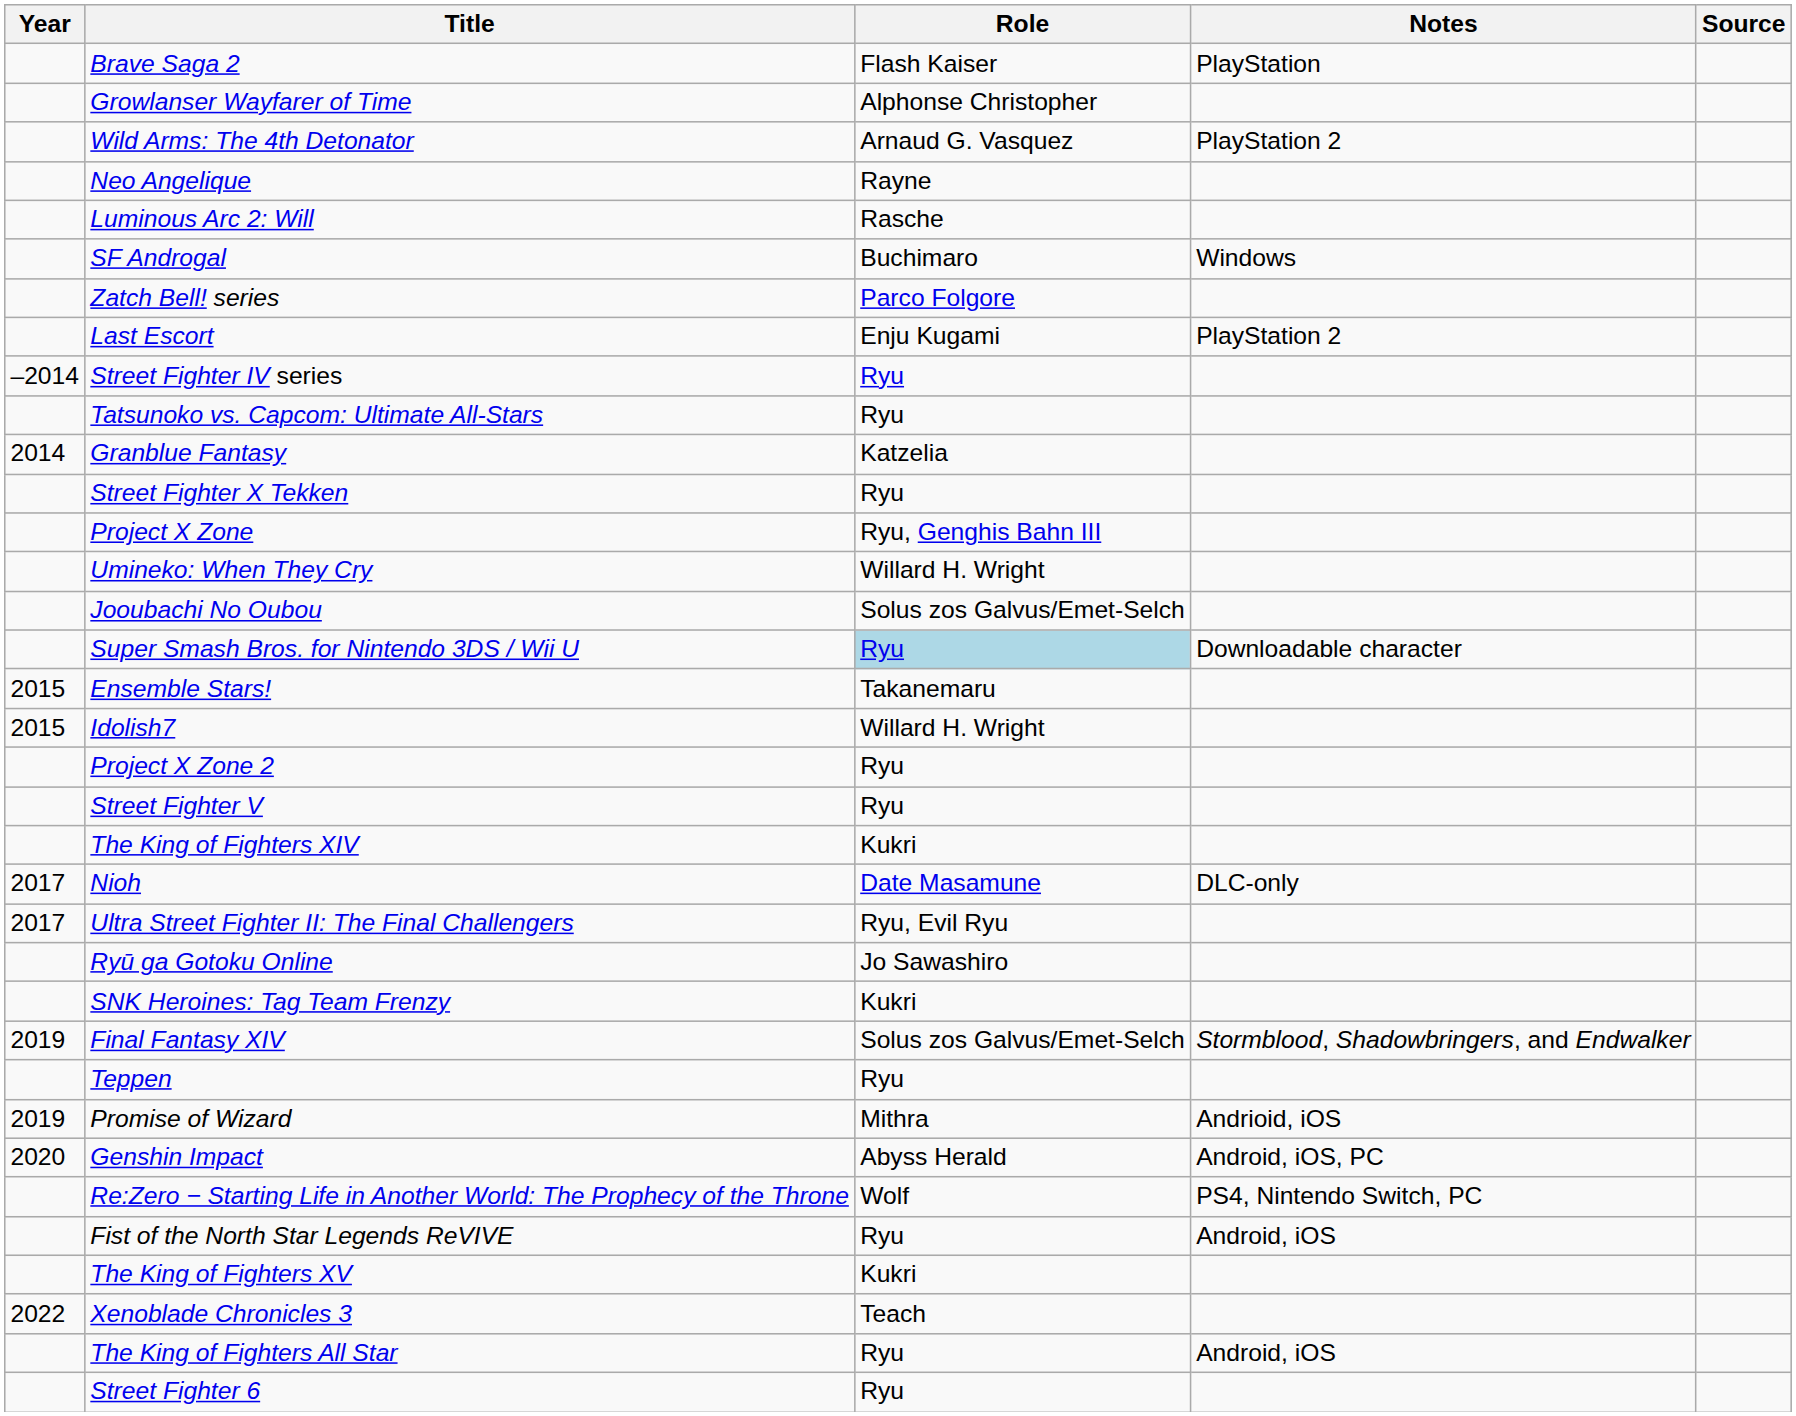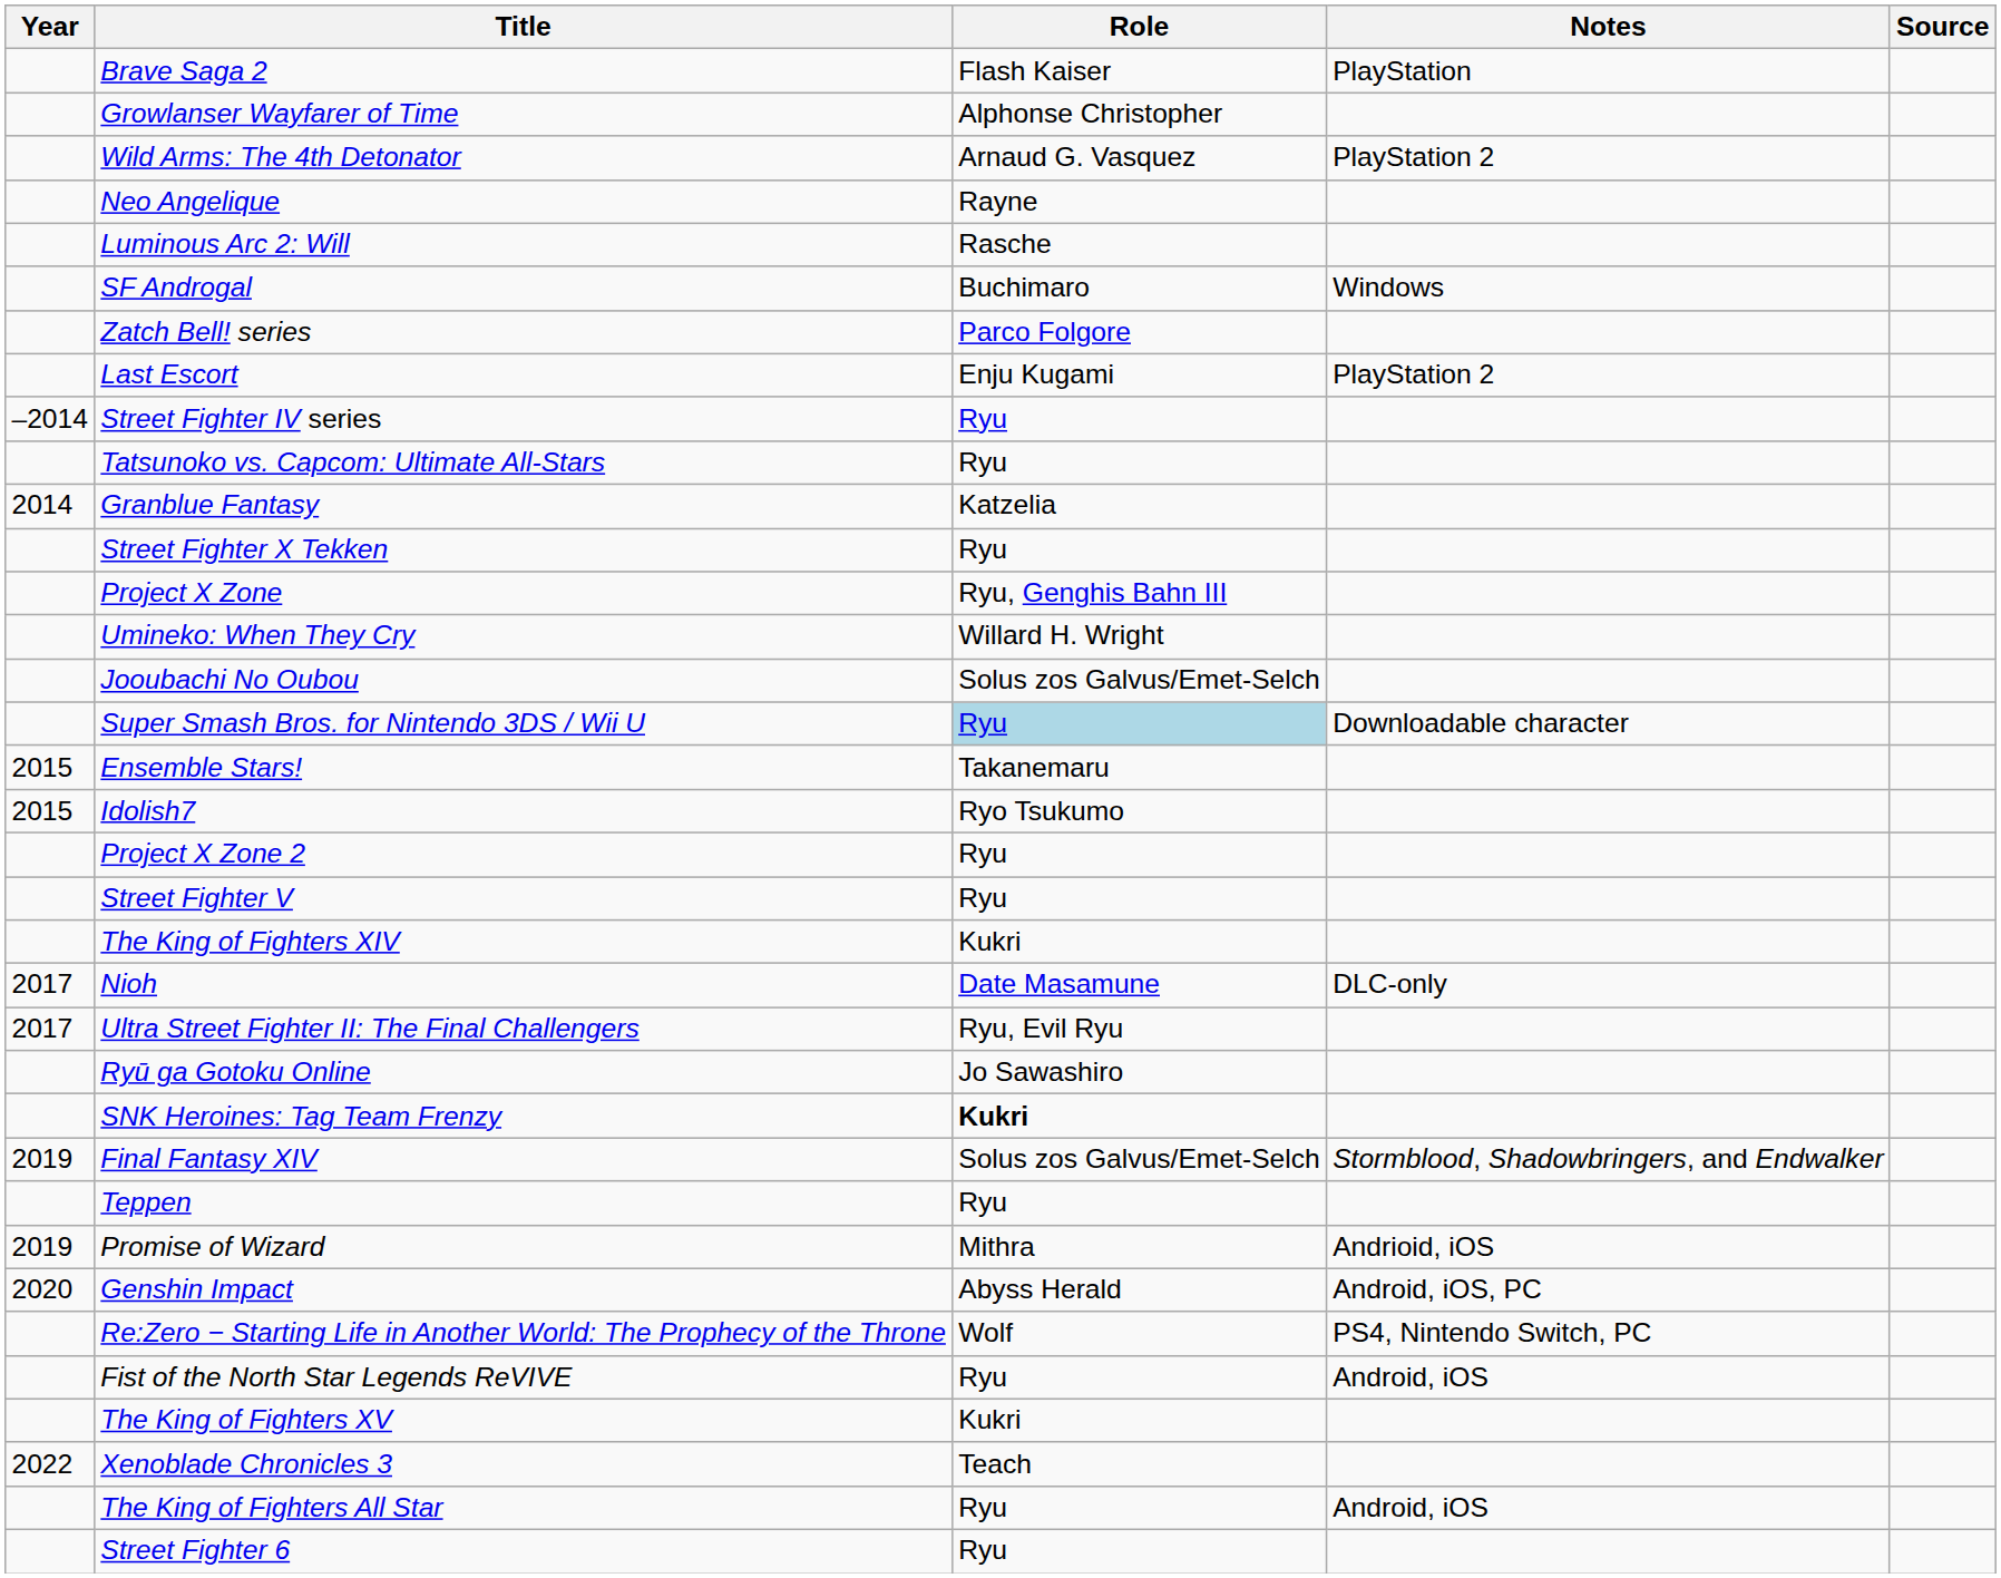 <table class="wikitable sortable plainrowheaders">
 <tr>
 <th>Year</th>
 <th>Title</th>
 <th>Role</th>
 <th class="unsortable">Notes</th>
 <th class="unsortable">Source</th>
 </tr>
 <tr>
 <td></td>
 <td><em><a href='#'>Brave Saga 2</a></em></td>
 <td>Flash Kaiser</td>
 <td>PlayStation</td>
 <td></td>
 </tr>
 <tr>
 <td></td>
 <td><em><a href='#'>Growlanser Wayfarer of Time</a></em></td>
 <td>Alphonse Christopher</td>
 <td></td>
 <td></td>
 </tr>
 <tr>
 <td></td>
 <td><em><a href='#'>Wild Arms: The 4th Detonator</a></em></td>
 <td>Arnaud G. Vasquez</td>
 <td>PlayStation 2</td>
 <td></td>
 </tr>
 <tr>
 <td></td>
 <td><em><a href='#'>Neo Angelique</a></em></td>
 <td>Rayne</td>
 <td></td>
 <td></td>
 </tr>
 <tr>
 <td></td>
 <td><em><a href='#'>Luminous Arc 2: Will</a></em></td>
 <td>Rasche</td>
 <td></td>
 <td></td>
 </tr>
 <tr>
 <td></td>
 <td><em><a href='#'>SF Androgal</a></em></td>
 <td>Buchimaro</td>
 <td>Windows</td>
 <td></td>
 </tr>
 <tr>
 <td></td>
 <td><em><a href='#'>Zatch Bell!</a> series</em></td>
 <td><a href='#'>Parco Folgore</a></td>
 <td></td>
 <td></td>
 </tr>
 <tr>
 <td></td>
 <td><em><a href='#'>Last Escort</a></em></td>
 <td>Enju Kugami</td>
 <td>PlayStation 2</td>
 <td></td>
 </tr>
 <tr>
 <td>–2014</td>
 <td><em><a href='#'>Street Fighter IV</a></em> series</td>
 <td><a href='#'>Ryu</a></td>
 <td></td>
 <td></td>
 </tr>
 <tr>
 <td></td>
 <td><em><a href='#'>Tatsunoko vs. Capcom: Ultimate All-Stars</a></em></td>
 <td>Ryu</td>
 <td></td>
 <td></td>
 </tr>
 <tr>
 <td>2014</td>
 <td><em><a href='#'>Granblue Fantasy</a></em></td>
 <td>Katzelia</td>
 <td></td>
 <td></td>
 </tr>
 <tr>
 <td></td>
 <td><em><a href='#'>Street Fighter X Tekken</a></em></td>
 <td>Ryu</td>
 <td></td>
 <td></td>
 </tr>
 <tr>
 <td></td>
 <td><em><a href='#'>Project X Zone</a></em></td>
 <td>Ryu, <a href='#'>Genghis Bahn III</a></td>
 <td></td>
 <td></td>
 </tr>
 <tr>
 <td></td>
 <td><em><a href='#'>Umineko: When They Cry</a></em></td>
 <td>Willard H. Wright</td>
 <td></td>
 <td></td>
 </tr>
 <tr>
 <td></td>
 <td><em><a href='#'>Jooubachi No Oubou</a></em></td>
 <td>Solus zos Galvus/Emet-Selch</td>
 <td></td>
 </tr>
 <tr>
 <td></td>
 <td><em><a href='#'>Super Smash Bros. for Nintendo 3DS / Wii U</a></em></td>
 <td style="background: lightblue;"><a href='#'>Ryu</a></td>
 <td>Downloadable character</td>
 <td></td>
 </tr>
 <tr>
 <td>2015</td>
 <td><em><a href='#'>Ensemble Stars!</a></em></td>
 <td>Takanemaru</td>
 <td></td>
 <td></td>
 </tr>
 <tr>
 <td>2015</td>
 <td><em><a href='#'>Idolish7</a></em></td>
-<td>Willard H. Wright</td>
+<td>Ryo Tsukumo</td>
 <td></td>
 <td></td>
 </tr>
 <tr>
 <td></td>
 <td><em><a href='#'>Project X Zone 2</a></em></td>
 <td>Ryu</td>
 <td></td>
 <td></td>
 </tr>
 <tr>
 <td></td>
 <td><em><a href='#'>Street Fighter V</a></em></td>
 <td>Ryu</td>
 <td></td>
 <td></td>
 </tr>
 <tr>
 <td></td>
 <td><em><a href='#'>The King of Fighters XIV</a></em></td>
 <td>Kukri</td>
 <td></td>
 <td></td>
 </tr>
 <tr>
 <td>2017</td>
 <td><em><a href='#'>Nioh</a></em></td>
 <td><a href='#'>Date Masamune</a></td>
 <td>DLC-only</td>
 <td></td>
 </tr>
 <tr>
 <td>2017</td>
 <td><em><a href='#'>Ultra Street Fighter II: The Final Challengers</a></em></td>
 <td>Ryu, Evil Ryu</td>
 <td></td>
 </tr>
 <tr>
 <td></td>
 <td><em><a href='#'>Ryū ga Gotoku Online</a></em></td>
 <td>Jo Sawashiro</td>
 <td></td>
 <td></td>
 </tr>
 <tr>
 <td></td>
 <td><em><a href='#'>SNK Heroines: Tag Team Frenzy</a></em></td>
-<td>Kukri</td>
+<td><strong>Kukri</strong></td>
 <td></td>
 <td></td>
 </tr>
 <tr>
 <td>2019</td>
 <td><em><a href='#'>Final Fantasy XIV</a></em></td>
 <td>Solus zos Galvus/Emet-Selch</td>
 <td><em>Stormblood</em>, <em>Shadowbringers</em>, and <em>Endwalker</em></td>
 <td></td>
 </tr>
 <tr>
 <td></td>
 <td><em><a href='#'>Teppen</a></em></td>
 <td>Ryu</td>
 <td></td>
 <td></td>
 </tr>
 <tr>
 <td>2019</td>
 <td><em>Promise of Wizard</em></td>
 <td>Mithra</td>
 <td>Andrioid, iOS</td>
 <td></td>
 </tr>
 <tr>
 <td>2020</td>
 <td><em><a href='#'>Genshin Impact</a></em></td>
 <td>Abyss Herald</td>
 <td>Android, iOS, PC</td>
 <td></td>
 </tr>
 <tr>
 <td></td>
 <td><em><a href='#'>Re:Zero − Starting Life in Another World: The Prophecy of the Throne</a></em></td>
 <td>Wolf</td>
 <td>PS4, Nintendo Switch, PC</td>
 <td></td>
 </tr>
 <tr>
 <td></td>
 <td><em>Fist of the North Star Legends ReVIVE</em></td>
 <td>Ryu</td>
 <td>Android, iOS</td>
 <td></td>
 </tr>
 <tr>
 <td></td>
 <td><em><a href='#'>The King of Fighters XV</a></em></td>
 <td>Kukri</td>
 <td></td>
 <td></td>
 </tr>
 <tr>
 <td>2022</td>
 <td><em><a href='#'>Xenoblade Chronicles 3</a></em></td>
 <td>Teach</td>
 <td></td>
 <td></td>
 </tr>
 <tr>
 <td></td>
 <td><em><a href='#'>The King of Fighters All Star</a></em></td>
 <td>Ryu</td>
 <td>Android, iOS</td>
 <td></td>
 </tr>
 <tr>
 <td></td>
 <td><em><a href='#'>Street Fighter 6</a></em></td>
 <td>Ryu</td>
 <td></td>
 <td></td>
 </tr>
 </table>
